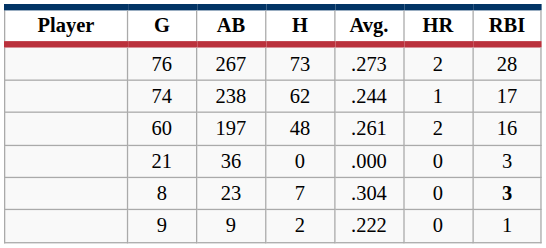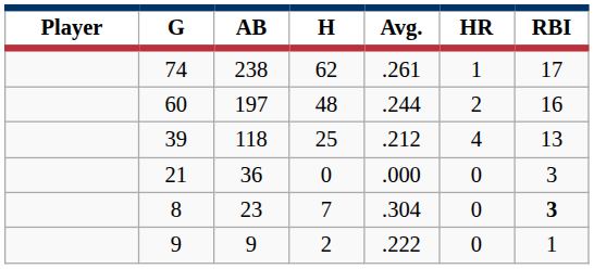 <table class="wikitable sortable">
 <tr>
 <th style="background:#FFFFFF; border-top:#023465 5px solid; border-bottom:#ba313c 5px solid;" width="16%">Player</th>
 <th style="background:#FFFFFF; border-top:#023465 5px solid; border-bottom:#ba313c 5px solid;" width="9%">G</th>
 <th style="background:#FFFFFF; border-top:#023465 5px solid; border-bottom:#ba313c 5px solid;" width="9%">AB</th>
 <th style="background:#FFFFFF; border-top:#023465 5px solid; border-bottom:#ba313c 5px solid;" width="9%">H</th>
 <th style="background:#FFFFFF; border-top:#023465 5px solid; border-bottom:#ba313c 5px solid;" width="9%">Avg.</th>
 <th style="background:#FFFFFF; border-top:#023465 5px solid; border-bottom:#ba313c 5px solid;" width="9%">HR</th>
 <th style="background:#FFFFFF; border-top:#023465 5px solid; border-bottom:#ba313c 5px solid;" width="9%">RBI</th>
 </tr>
 <tr align="center">
 <td></td>
-<td>76</td>
-<td>267</td>
-<td>73</td>
-<td>.273</td>
-<td>2</td>
-<td>28</td>
-</tr>
-<tr align="center">
-<td></td>
 <td>74</td>
 <td>238</td>
 <td>62</td>
-<td>.244</td>
+<td>.261</td>
 <td>1</td>
 <td>17</td>
 </tr>
 <tr align="center">
 <td></td>
 <td>60</td>
 <td>197</td>
 <td>48</td>
-<td>.261</td>
+<td>.244</td>
 <td>2</td>
 <td>16</td>
+</tr>
+<tr align="center">
+<td></td>
+<td>39</td>
+<td>118</td>
+<td>25</td>
+<td>.212</td>
+<td>4</td>
+<td>13</td>
 </tr>
 <tr align="center">
 <td></td>
 <td>21</td>
 <td>36</td>
 <td>0</td>
 <td>.000</td>
 <td>0</td>
 <td>3</td>
 </tr>
 <tr align="center">
 <td></td>
 <td>8</td>
 <td>23</td>
 <td>7</td>
 <td>.304</td>
 <td>0</td>
 <td><strong>3</strong></td>
 </tr>
 <tr align="center">
 <td></td>
 <td>9</td>
 <td>9</td>
 <td>2</td>
 <td>.222</td>
 <td>0</td>
 <td>1</td>
 </tr>
 </table>
